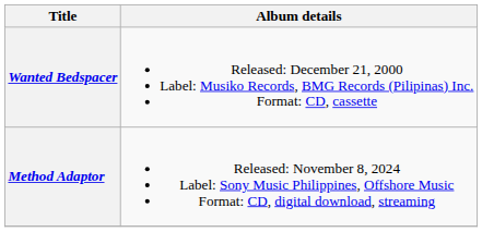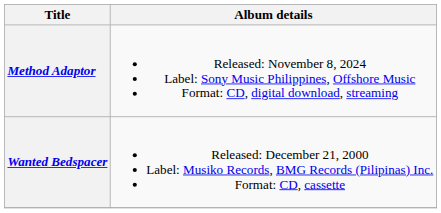 <table class="wikitable plainrowheaders" style="text-align:center;">
 <tr>
 <th scope=col>Title</th>
 <th scope=col>Album details</th>
 </tr>
 <tr>
+<th scope="row" style="text-align:left;"><em><a href='#'>Method Adaptor</a></em></th>
+<td><br><ul><li>Released: November 8, 2024</li><li>Label: <a href='#'>Sony Music Philippines</a>, <a href='#'>Offshore Music</a></li><li>Format: <a href='#'>CD</a>, <a href='#'>digital download</a>, <a href='#'>streaming</a></li></ul></td>
+</tr>
+<tr>
 <th scope="row" style="text-align:left;"><em><a href='#'>Wanted Bedspacer</a></em></th>
 <td><br><ul><li>Released: December 21, 2000</li><li>Label: <a href='#'>Musiko Records</a>, <a href='#'>BMG Records (Pilipinas) Inc.</a></li><li>Format: <a href='#'>CD</a>, <a href='#'>cassette</a></li></ul></td>
 </tr>
 <tr>
-<th scope="row" style="text-align:left;"><em><a href='#'>Method Adaptor</a></em></th>
-<td><br><ul><li>Released: November 8, 2024</li><li>Label: <a href='#'>Sony Music Philippines</a>, <a href='#'>Offshore Music</a></li><li>Format: <a href='#'>CD</a>, <a href='#'>digital download</a>, <a href='#'>streaming</a></li></ul></td>
-</tr>
-<tr>
 </tr>
 </table>
